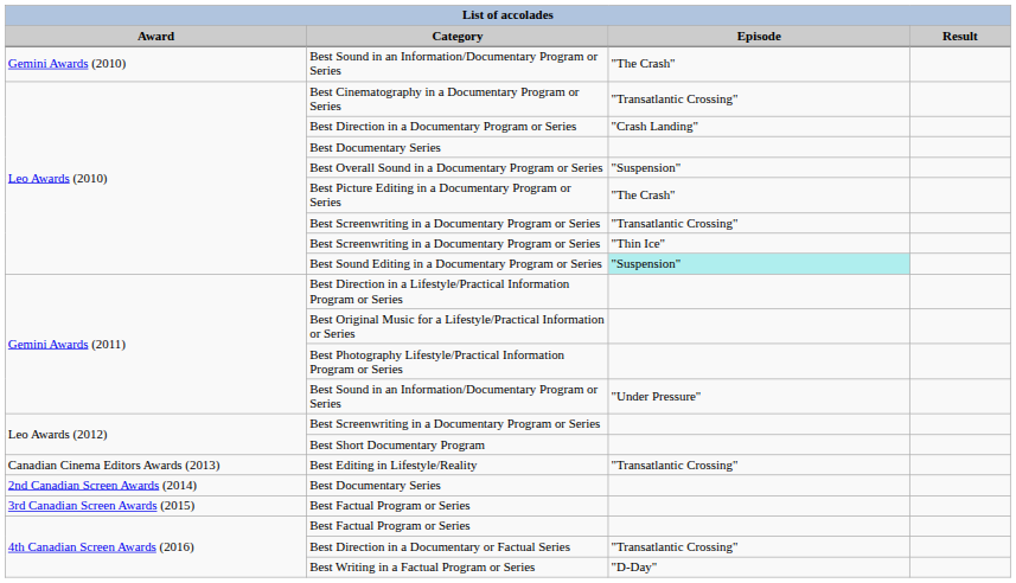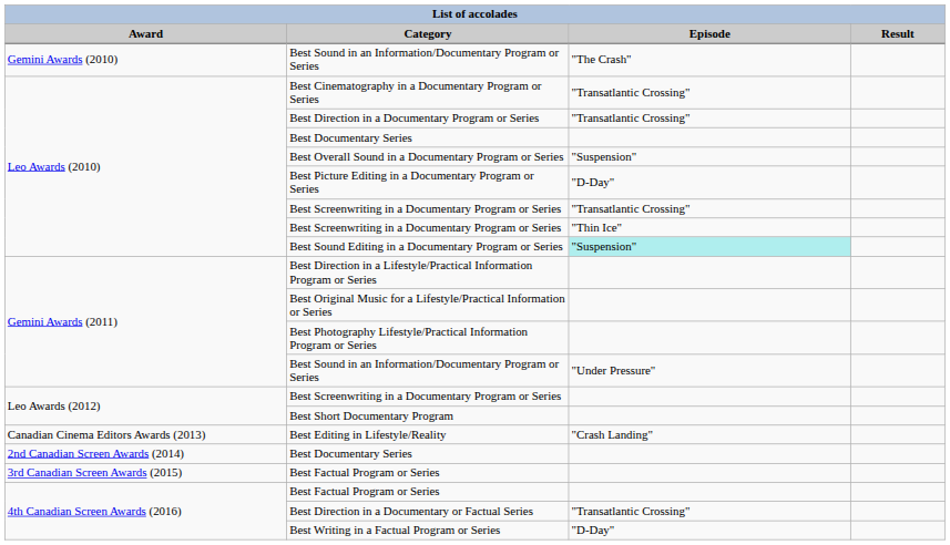 <table class="wikitable">
 <tr style="text-align:center;">
 <th colspan=4 style="background:#B0C4DE;">List of accolades</th>
 </tr>
 <tr style="text-align:center;">
 <th style="background:#ccc;" width="30%">Award</th>
 <th style="background:#ccc;" width="30%">Category</th>
 <th style="background:#ccc;" width="30%">Episode</th>
 <th style="background:#ccc;" width="10%">Result</th>
 </tr>
 <tr style="border-top:2px solid gray;">
 </tr>
 <tr>
 <td><a href='#'>Gemini Awards</a> (2010)</td>
 <td>Best Sound in an Information/Documentary Program or Series</td>
 <td>"The Crash"</td>
 <td></td>
 </tr>
 <tr>
 <td rowspan=8><a href='#'>Leo Awards</a> (2010)</td>
 <td>Best Cinematography in a Documentary Program or Series</td>
 <td>"Transatlantic Crossing"</td>
 <td></td>
 </tr>
 <tr>
 <td>Best Direction in a Documentary Program or Series</td>
-<td>"Crash Landing"</td>
+<td>"Transatlantic Crossing"</td>
 <td></td>
 </tr>
 <tr>
 <td>Best Documentary Series</td>
 <td></td>
 <td></td>
 </tr>
 <tr>
 <td>Best Overall Sound in a Documentary Program or Series</td>
 <td>"Suspension"</td>
 <td></td>
 </tr>
 <tr>
 <td>Best Picture Editing in a Documentary Program or Series</td>
-<td>"The Crash"</td>
+<td>"D-Day"</td>
 <td></td>
 </tr>
 <tr>
 <td>Best Screenwriting in a Documentary Program or Series</td>
 <td>"Transatlantic Crossing"</td>
 <td></td>
 </tr>
 <tr>
 <td>Best Screenwriting in a Documentary Program or Series</td>
 <td>"Thin Ice"</td>
 <td></td>
 </tr>
 <tr>
 <td>Best Sound Editing in a Documentary Program or Series</td>
 <td style="background: paleturquoise;">"Suspension"</td>
 <td></td>
 </tr>
 <tr>
 <td rowspan=4><a href='#'>Gemini Awards</a> (2011)</td>
 <td>Best Direction in a Lifestyle/Practical Information Program or Series</td>
 <td></td>
 <td></td>
 </tr>
 <tr>
 <td>Best Original Music for a Lifestyle/Practical Information or Series</td>
 <td></td>
 <td></td>
 </tr>
 <tr>
 <td>Best Photography Lifestyle/Practical Information Program or Series</td>
 <td></td>
 <td></td>
 </tr>
 <tr>
 <td>Best Sound in an Information/Documentary Program or Series</td>
 <td>"Under Pressure"</td>
 <td></td>
 </tr>
 <tr>
 <td rowspan=2>Leo Awards (2012)</td>
 <td>Best Screenwriting in a Documentary Program or Series</td>
 <td></td>
 <td></td>
 </tr>
 <tr>
 <td>Best Short Documentary Program</td>
 <td></td>
 <td></td>
 </tr>
 <tr>
 <td>Canadian Cinema Editors Awards (2013)</td>
 <td>Best Editing in Lifestyle/Reality</td>
-<td>"Transatlantic Crossing"</td>
+<td>"Crash Landing"</td>
 <td></td>
 </tr>
 <tr>
 <td><a href='#'>2nd Canadian Screen Awards</a> (2014)</td>
 <td>Best Documentary Series</td>
 <td></td>
 <td></td>
 </tr>
 <tr>
 <td><a href='#'>3rd Canadian Screen Awards</a> (2015)</td>
 <td>Best Factual Program or Series</td>
 <td></td>
 <td></td>
 </tr>
 <tr>
 <td rowspan=3><a href='#'>4th Canadian Screen Awards</a> (2016)</td>
 <td>Best Factual Program or Series</td>
 <td></td>
 <td></td>
 </tr>
 <tr>
 <td>Best Direction in a Documentary or Factual Series</td>
 <td>"Transatlantic Crossing"</td>
 <td></td>
 </tr>
 <tr>
 <td>Best Writing in a Factual Program or Series</td>
 <td>"D-Day"</td>
 <td></td>
 </tr>
 </table>
